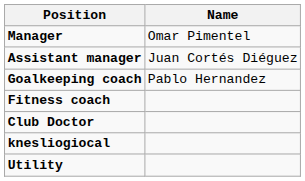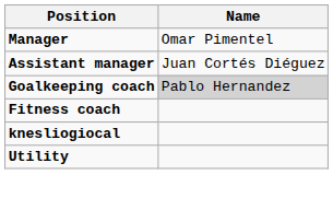 <table class="wikitable">
 <tr>
 <th>Position</th>
 <th>Name</th>
 </tr>
 <tr>
 <td><strong>Manager</strong></td>
 <td> Omar Pimentel</td>
 </tr>
 <tr>
 <td><strong>Assistant manager</strong></td>
 <td> Juan Cortés Diéguez</td>
 </tr>
 <tr>
 <td><strong>Goalkeeping coach</strong></td>
-<td> Pablo Hernandez</td>
+<td style="background: lightgrey;"> Pablo Hernandez</td>
 </tr>
 <tr>
 <td><strong>Fitness coach</strong></td>
-<td></td>
-</tr>
-<tr>
-<td><strong>Club Doctor</strong></td>
 <td></td>
 </tr>
 <tr>
 <td><strong>knesliogiocal</strong></td>
 <td></td>
 </tr>
 <tr>
 <td><strong>Utility</strong></td>
 <td></td>
 </tr>
 </table>
